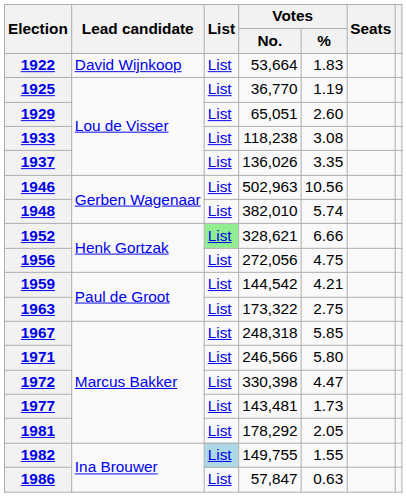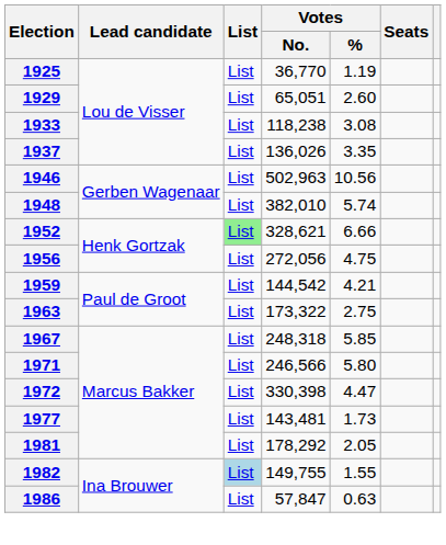 <table class="wikitable" style="text-align:right">
 <tr>
 <th rowspan=2 scope="col">Election</th>
 <th rowspan=2 scope="col">Lead candidate</th>
 <th rowspan=2 scope="col">List</th>
 <th colspan=2 scope="col">Votes</th>
 <th rowspan=2 scope="col">Seats</th>
 <th scope="col" rowspan=2 class="unsortable"></th>
 </tr>
 <tr>
 <th>No.</th>
 <th>%</th>
-</tr>
-<tr>
-<th scope="row"><a href='#'>1922</a></th>
-<td align="left"><a href='#'>David Wijnkoop</a></td>
-<td align="left"><a href='#'>List</a></td>
-<td>53,664</td>
-<td>1.83</td>
-<td></td>
-<td align="left"></td>
 </tr>
 <tr>
 <th scope="row"><a href='#'>1925</a></th>
 <td rowspan="4" align="left"><a href='#'>Lou de Visser</a></td>
 <td align="left"><a href='#'>List</a></td>
 <td>36,770</td>
 <td>1.19</td>
 <td></td>
 <td align="left"></td>
 </tr>
 <tr>
 <th scope="row"><a href='#'>1929</a></th>
 <td align="left"><a href='#'>List</a></td>
 <td>65,051</td>
 <td>2.60</td>
 <td></td>
 <td align="left"></td>
 </tr>
 <tr>
 <th scope="row"><a href='#'>1933</a></th>
 <td align="left"><a href='#'>List</a></td>
 <td>118,238</td>
 <td>3.08</td>
 <td></td>
 <td align="left"></td>
 </tr>
 <tr>
 <th scope="row"><a href='#'>1937</a></th>
 <td align="left"><a href='#'>List</a></td>
 <td>136,026</td>
 <td>3.35</td>
 <td></td>
 <td align="left"></td>
 </tr>
 <tr>
 <th scope="row"><a href='#'>1946</a></th>
 <td align="left" rowspan="2"><a href='#'>Gerben Wagenaar</a></td>
 <td align="left"><a href='#'>List</a></td>
 <td>502,963</td>
 <td>10.56</td>
 <td></td>
 <td align="left"></td>
 </tr>
 <tr>
 <th scope="row"><a href='#'>1948</a></th>
 <td align="left"><a href='#'>List</a></td>
 <td>382,010</td>
 <td>5.74</td>
 <td></td>
 <td align="left"></td>
 </tr>
 <tr>
 <th scope="row"><a href='#'>1952</a></th>
 <td align="left" rowspan="2"><a href='#'>Henk Gortzak</a></td>
 <td align="left" style="background: lightgreen;"><a href='#'>List</a></td>
 <td>328,621</td>
 <td>6.66</td>
 <td></td>
 <td align="left"></td>
 </tr>
 <tr>
 <th scope="row"><a href='#'>1956</a></th>
 <td align="left"><a href='#'>List</a></td>
 <td>272,056</td>
 <td>4.75</td>
 <td></td>
 <td align="left"></td>
 </tr>
 <tr>
 <th scope="row"><a href='#'>1959</a></th>
 <td align="left" rowspan="2"><a href='#'>Paul de Groot</a></td>
 <td align="left"><a href='#'>List</a></td>
 <td>144,542</td>
 <td>4.21</td>
 <td></td>
 <td align="left"></td>
 </tr>
 <tr>
 <th scope="row"><a href='#'>1963</a></th>
 <td align="left"><a href='#'>List</a></td>
 <td>173,322</td>
 <td>2.75</td>
 <td></td>
 <td align="left"></td>
 </tr>
 <tr>
 <th scope="row"><a href='#'>1967</a></th>
 <td align="left" rowspan="5"><a href='#'>Marcus Bakker</a></td>
 <td align="left"><a href='#'>List</a></td>
 <td>248,318</td>
 <td>5.85</td>
 <td></td>
 <td align="left"></td>
 </tr>
 <tr>
 <th scope="row"><a href='#'>1971</a></th>
 <td align="left"><a href='#'>List</a></td>
 <td>246,566</td>
 <td>5.80</td>
 <td></td>
 <td align="left"></td>
 </tr>
 <tr>
 <th scope="row"><a href='#'>1972</a></th>
 <td align="left"><a href='#'>List</a></td>
 <td>330,398</td>
 <td>4.47</td>
 <td></td>
 <td align="left"></td>
 </tr>
 <tr>
 <th scope="row"><a href='#'>1977</a></th>
 <td align="left"><a href='#'>List</a></td>
 <td>143,481</td>
 <td>1.73</td>
 <td></td>
 <td align="left"></td>
 </tr>
 <tr>
 <th scope="row"><a href='#'>1981</a></th>
 <td align="left"><a href='#'>List</a></td>
 <td>178,292</td>
 <td>2.05</td>
 <td></td>
 <td align="left"></td>
 </tr>
 <tr>
 <th scope="row"><a href='#'>1982</a></th>
 <td align="left" rowspan="2"><a href='#'>Ina Brouwer</a></td>
 <td align="left" style="background: lightblue;"><a href='#'>List</a></td>
 <td>149,755</td>
 <td>1.55</td>
 <td></td>
 <td align="left"></td>
 </tr>
 <tr>
 <th scope="row"><a href='#'>1986</a></th>
 <td align="left"><a href='#'>List</a></td>
 <td>57,847</td>
 <td>0.63</td>
 <td></td>
 <td align="left"></td>
 </tr>
 </table>
